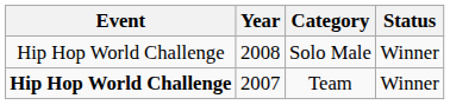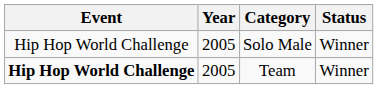 <table class="wikitable">
 <tr>
 <th>Event</th>
 <th>Year</th>
 <th>Category</th>
 <th>Status</th>
 </tr>
 <tr>
 <td align="center">Hip Hop World Challenge</td>
-<td>2008</td>
+<td>2005</td>
 <td align="center">Solo Male</td>
 <td align="center">Winner</td>
 </tr>
 <tr>
 <td align="center"><strong>Hip Hop World Challenge</strong></td>
-<td>2007</td>
+<td>2005</td>
 <td align="center">Team</td>
 <td align="center">Winner</td>
 </tr>
 </table>
